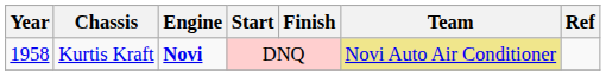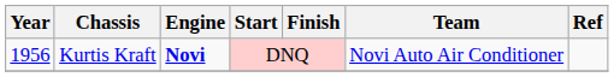 <table class="wikitable" style="font-size: 95%;">
 <tr>
 <th>Year</th>
 <th>Chassis</th>
 <th>Engine</th>
 <th>Start</th>
 <th>Finish</th>
 <th>Team</th>
 <th>Ref</th>
 </tr>
 <tr>
-<td><a href='#'>1958</a></td>
+<td><a href='#'>1956</a></td>
 <td><a href='#'>Kurtis Kraft</a></td>
 <td><strong><a href='#'>Novi</a></strong></td>
 <td colspan=2 align=center style="background:#FFCFCF;">DNQ</td>
-<td style="background: khaki;"><a href='#'>Novi Auto Air Conditioner</a></td>
+<td><a href='#'>Novi Auto Air Conditioner</a></td>
 <td></td>
 </tr>
 <tr>
 </tr>
 </table>
